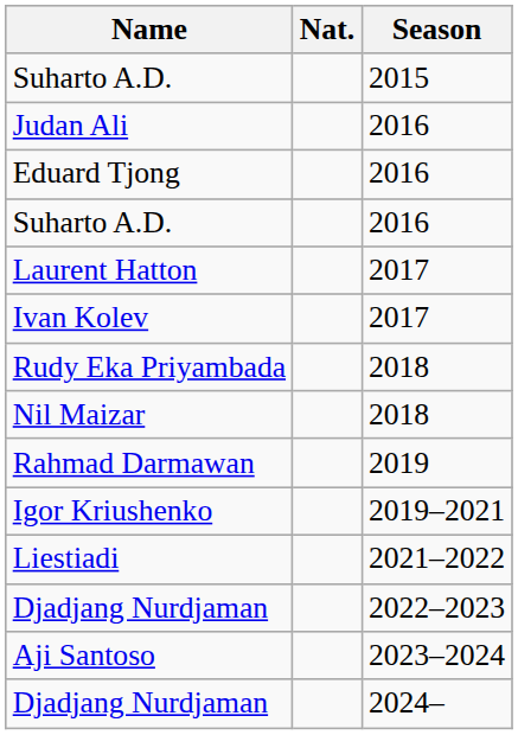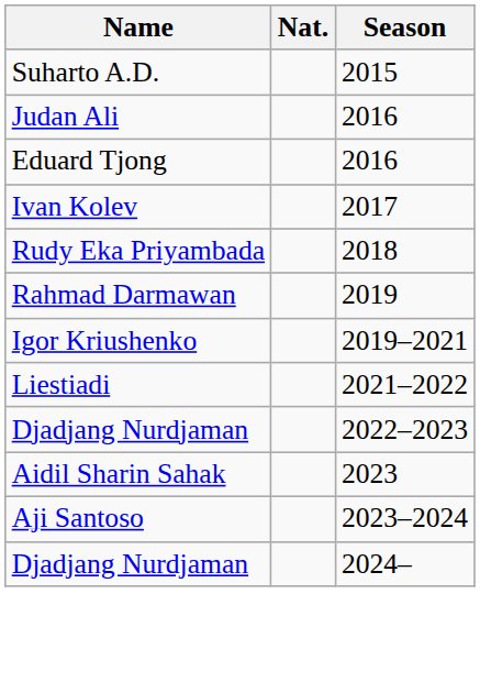 <table class="wikitable mw-collapsible" style="text-align: center">
 <tr>
 <th>Name</th>
 <th>Nat.</th>
 <th>Season</th>
 </tr>
 <tr>
 <td align=left>Suharto A.D.</td>
 <td></td>
 <td align=left>2015</td>
 </tr>
 <tr>
 <td align=left><a href='#'>Judan Ali</a></td>
 <td></td>
 <td align=left>2016</td>
 </tr>
 <tr>
 <td align=left>Eduard Tjong</td>
 <td></td>
 <td align=left>2016</td>
 </tr>
 <tr>
-<td align=left>Suharto A.D.</td>
-<td></td>
-<td align=left>2016</td>
-</tr>
-<tr>
-<td align=left><a href='#'>Laurent Hatton</a></td>
-<td></td>
-<td align=left>2017</td>
-</tr>
-<tr>
 <td align=left><a href='#'>Ivan Kolev</a></td>
 <td></td>
 <td align=left>2017</td>
 </tr>
 <tr>
 <td align=left><a href='#'>Rudy Eka Priyambada</a></td>
-<td></td>
-<td align=left>2018</td>
-</tr>
-<tr>
-<td align=left><a href='#'>Nil Maizar</a></td>
 <td></td>
 <td align=left>2018</td>
 </tr>
 <tr>
 <td align=left><a href='#'>Rahmad Darmawan</a></td>
 <td></td>
 <td align=left>2019</td>
 </tr>
 <tr>
 <td align=left><a href='#'>Igor Kriushenko</a></td>
 <td></td>
 <td align=left>2019–2021</td>
 </tr>
 <tr>
 <td align=left><a href='#'>Liestiadi</a></td>
 <td></td>
 <td align=left>2021–2022</td>
 </tr>
 <tr>
 <td align=left><a href='#'>Djadjang Nurdjaman</a></td>
 <td></td>
 <td align=left>2022–2023</td>
 </tr>
 <tr>
+<td align=left><a href='#'>Aidil Sharin Sahak</a></td>
+<td></td>
+<td align=left>2023</td>
+</tr>
+<tr>
 <td align=left><a href='#'>Aji Santoso</a></td>
 <td></td>
 <td align=left>2023–2024</td>
 </tr>
 <tr>
 <td align=left><a href='#'>Djadjang Nurdjaman</a></td>
 <td></td>
 <td align=left>2024–</td>
 </tr>
 </table>
